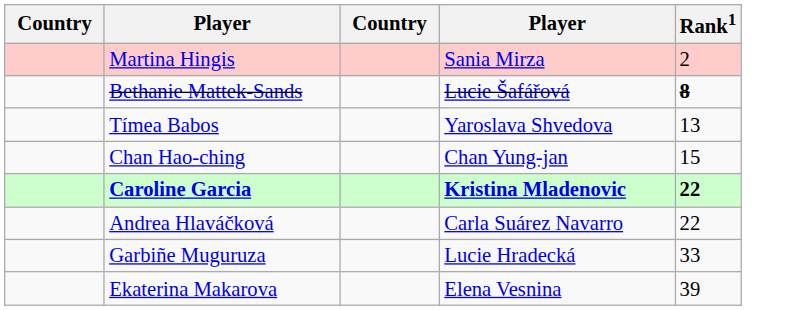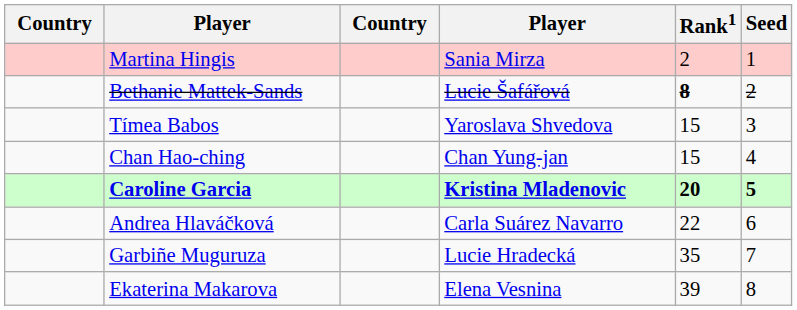 <table class="sortable wikitable">
 <tr>
 <th width="70">Country</th>
 <th width="175">Player</th>
 <th width="70">Country</th>
 <th width="175">Player</th>
 <th>Rank<sup>1</sup></th>
+<th>Seed</th>
 </tr>
 <tr style="background:#fcc;">
 <td></td>
 <td><a href='#'>Martina Hingis</a></td>
 <td></td>
 <td><a href='#'>Sania Mirza</a></td>
 <td>2</td>
+<td>1</td>
 </tr>
 <tr>
 <td><s></s></td>
 <td><s><a href='#'>Bethanie Mattek-Sands</a></s></td>
 <td><s></s></td>
 <td><s><a href='#'>Lucie Šafářová</a></s></td>
 <td><strong><s>8</s></strong></td>
+<td><s>2</s></td>
 </tr>
 <tr>
 <td></td>
 <td><a href='#'>Tímea Babos</a></td>
 <td></td>
 <td><a href='#'>Yaroslava Shvedova</a></td>
-<td>13</td>
+<td>15</td>
+<td>3</td>
 </tr>
 <tr>
 <td></td>
 <td><a href='#'>Chan Hao-ching</a></td>
 <td></td>
 <td><a href='#'>Chan Yung-jan</a></td>
 <td>15</td>
+<td>4</td>
 </tr>
 <tr style="background:#cfc;">
 <td><strong></strong></td>
 <td><strong><a href='#'>Caroline Garcia</a></strong></td>
 <td><strong></strong></td>
 <td><strong><a href='#'>Kristina Mladenovic</a></strong></td>
-<td><strong>22</strong></td>
+<td><strong>20</strong></td>
+<td><strong>5</strong></td>
 </tr>
 <tr>
 <td></td>
 <td><a href='#'>Andrea Hlaváčková</a></td>
 <td></td>
 <td><a href='#'>Carla Suárez Navarro</a></td>
 <td>22</td>
+<td>6</td>
 </tr>
 <tr>
 <td></td>
 <td><a href='#'>Garbiñe Muguruza</a></td>
 <td></td>
 <td><a href='#'>Lucie Hradecká</a></td>
-<td>33</td>
+<td>35</td>
+<td>7</td>
 </tr>
 <tr>
 <td></td>
 <td><a href='#'>Ekaterina Makarova</a></td>
 <td></td>
 <td><a href='#'>Elena Vesnina</a></td>
 <td>39</td>
+<td>8</td>
 </tr>
 </table>
